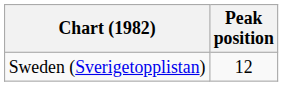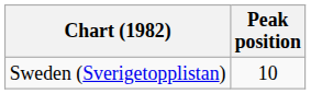 <table class="wikitable">
 <tr>
 <th>Chart (1982)</th>
 <th>Peak<br>position</th>
 </tr>
 <tr>
 <td>Sweden (<a href='#'>Sverigetopplistan</a>)</td>
-<td align="center">12</td>
+<td align="center">10</td>
 </tr>
 </table>
